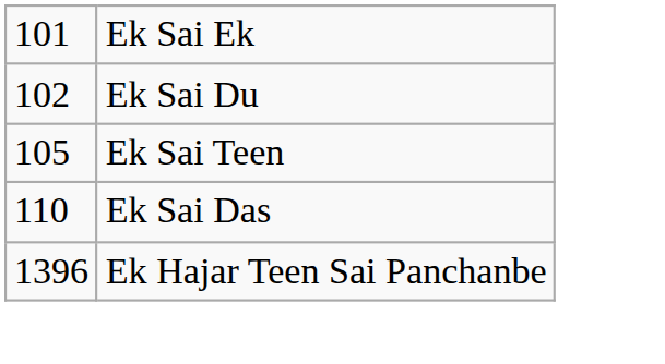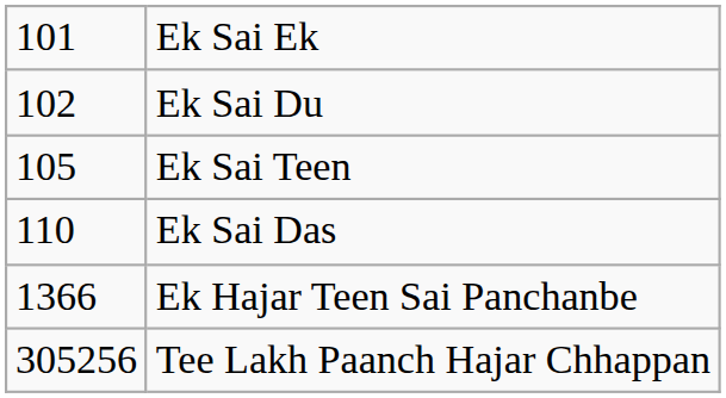 <table class="wikitable">
 <tr>
 <td>101</td>
 <td>Ek Sai Ek</td>
 </tr>
 <tr>
 <td>102</td>
 <td>Ek Sai Du</td>
 </tr>
 <tr>
 <td>105</td>
 <td>Ek Sai Teen</td>
 </tr>
 <tr>
 <td>110</td>
 <td>Ek Sai Das</td>
 </tr>
 <tr>
-<td>1396</td>
+<td>1366</td>
 <td>Ek Hajar Teen Sai Panchanbe</td>
 </tr>
+<tr>
+<td>305256</td>
+<td>Tee Lakh Paanch Hajar Chhappan</td>
+</tr>
 </table>
